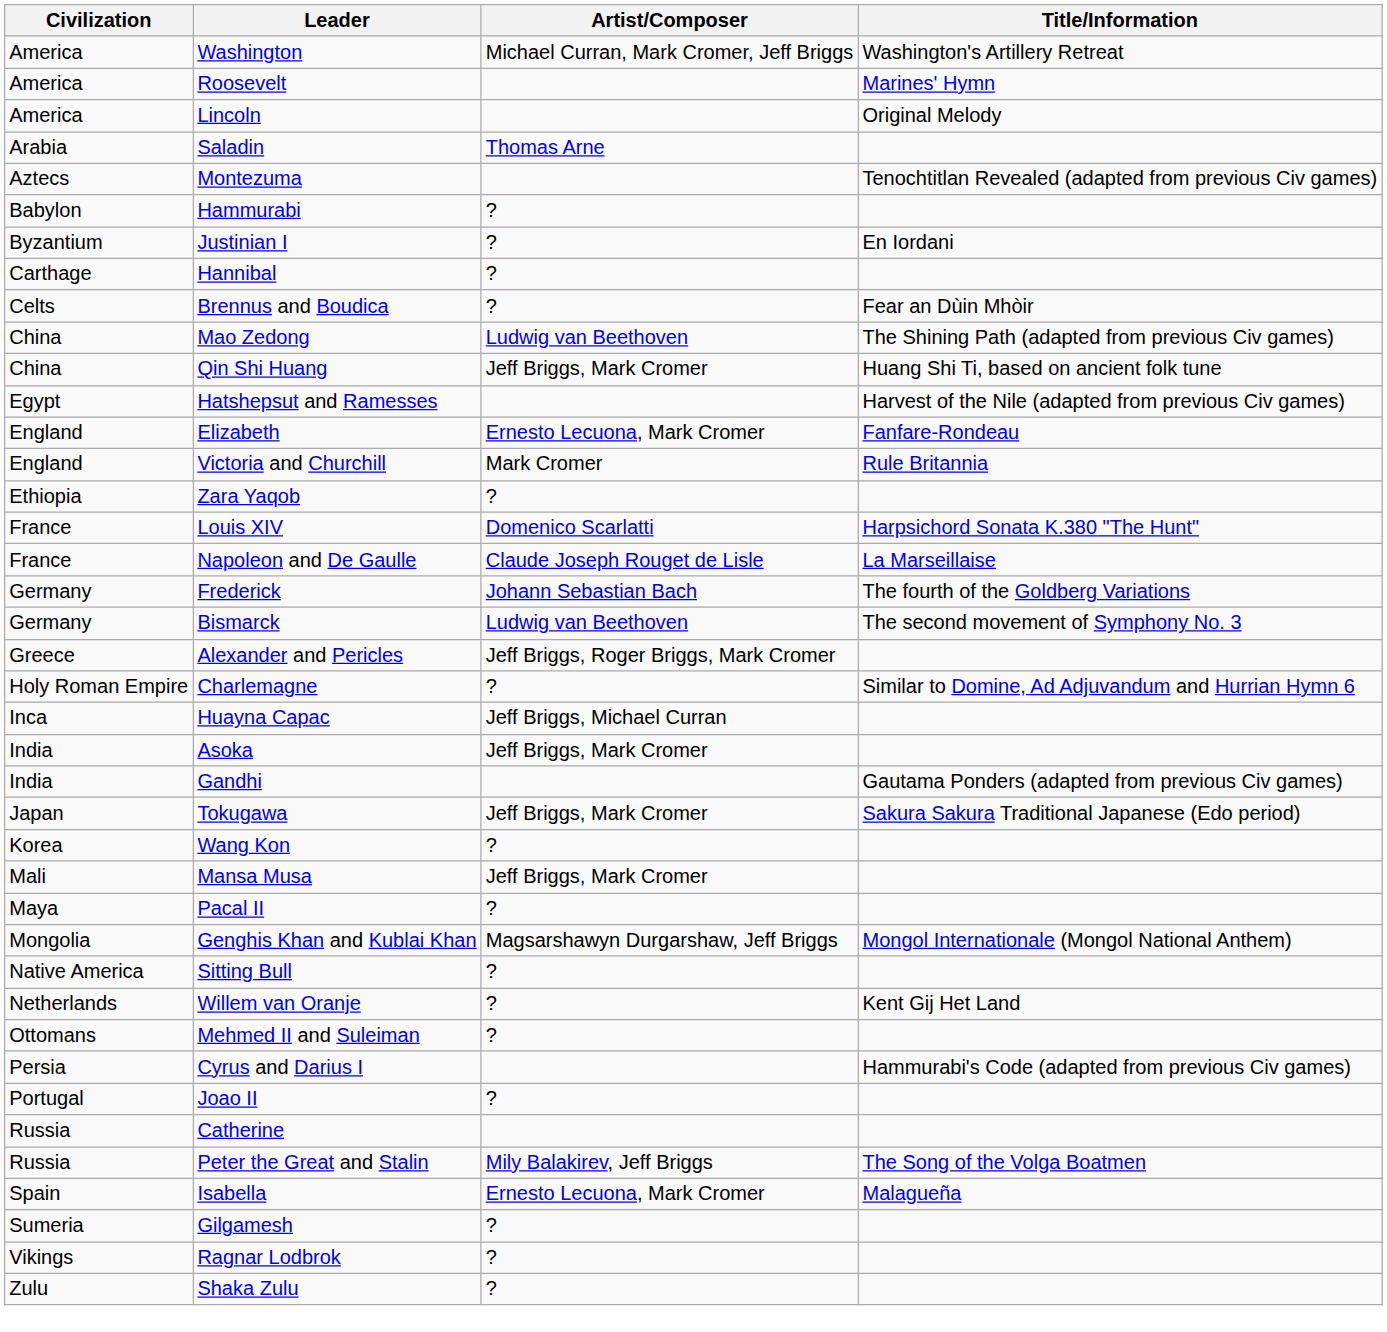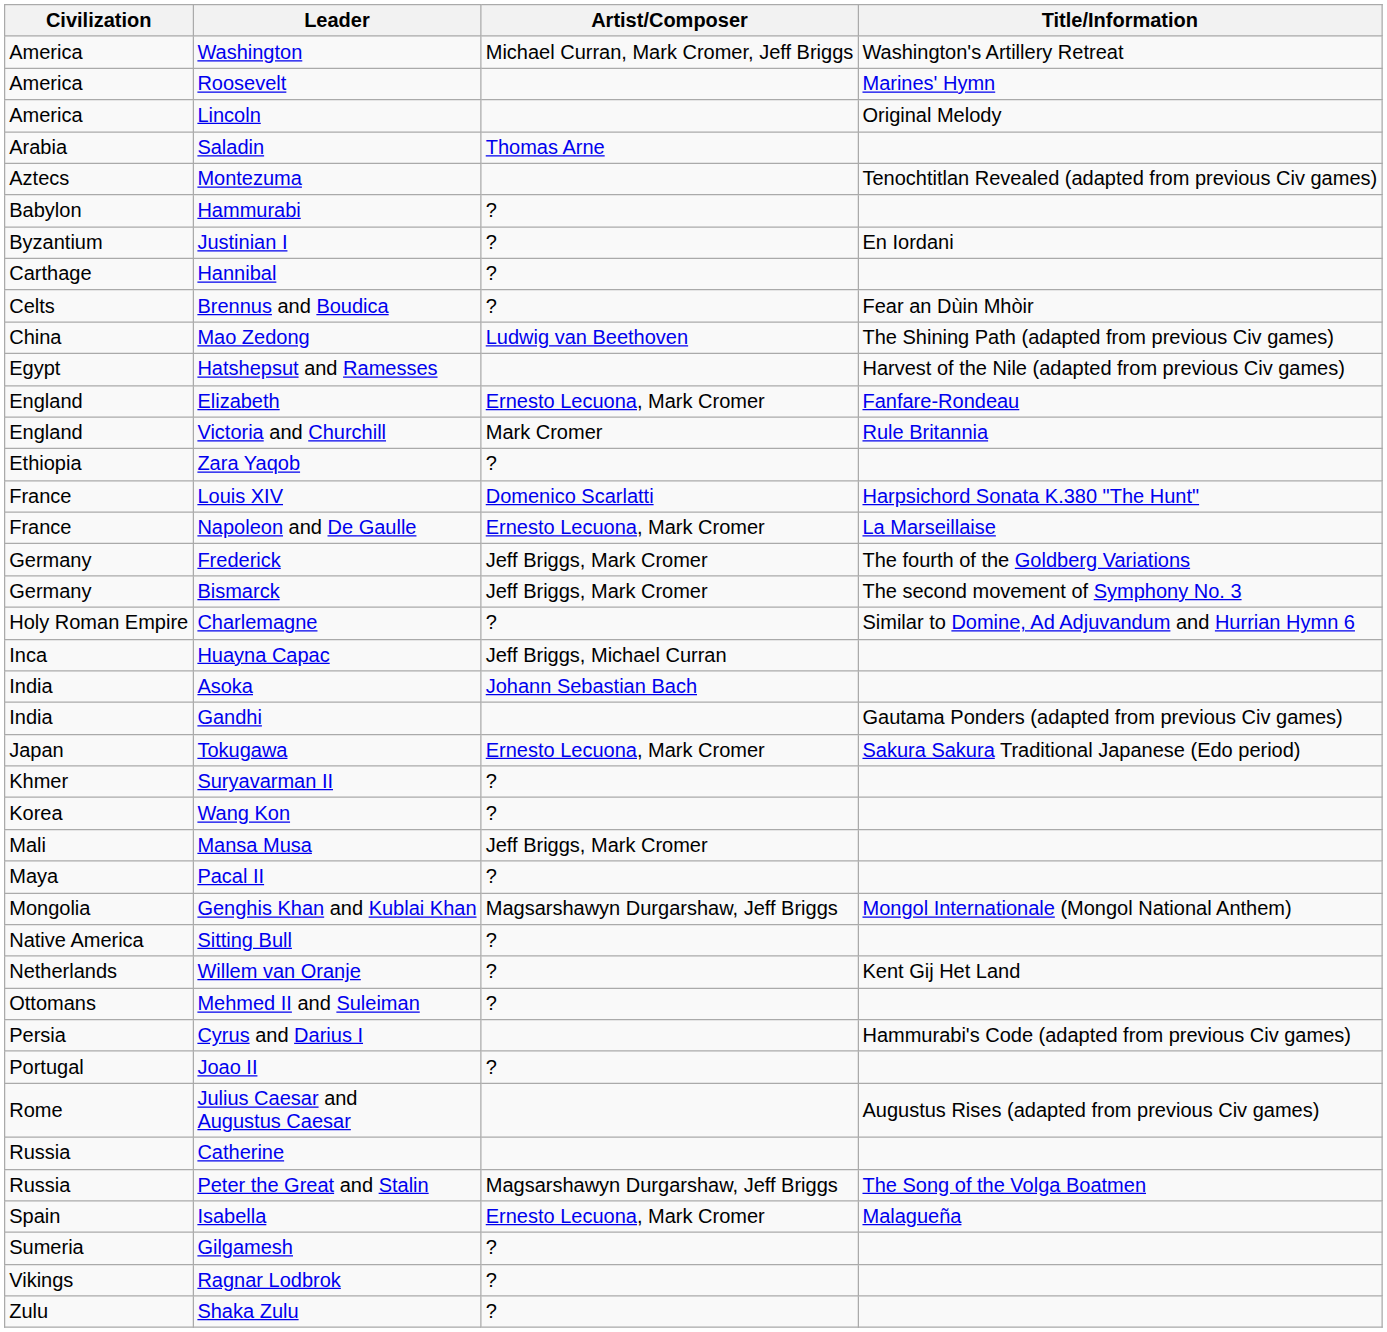 <table class="wikitable sortable">
 <tr>
 <th>Civilization</th>
 <th>Leader</th>
 <th>Artist/Composer</th>
 <th>Title/Information</th>
 </tr>
 <tr>
 <td>America</td>
 <td><a href='#'>Washington</a></td>
 <td>Michael Curran, Mark Cromer, Jeff Briggs</td>
 <td>Washington's Artillery Retreat</td>
 </tr>
 <tr>
 <td>America</td>
 <td><a href='#'>Roosevelt</a></td>
 <td></td>
 <td><a href='#'>Marines' Hymn</a></td>
 </tr>
 <tr>
 <td>America</td>
 <td><a href='#'>Lincoln</a></td>
 <td></td>
 <td>Original Melody</td>
 </tr>
 <tr>
 <td>Arabia</td>
 <td><a href='#'>Saladin</a></td>
 <td><a href='#'>Thomas Arne</a></td>
 <td></td>
 </tr>
 <tr>
 <td>Aztecs</td>
 <td><a href='#'>Montezuma</a></td>
 <td></td>
 <td>Tenochtitlan Revealed (adapted from previous Civ games)</td>
 </tr>
 <tr>
 <td>Babylon</td>
 <td><a href='#'>Hammurabi</a></td>
 <td>?</td>
 <td></td>
 </tr>
 <tr>
 <td>Byzantium</td>
 <td><a href='#'>Justinian I</a></td>
 <td>?</td>
 <td>En Iordani</td>
 </tr>
 <tr>
 <td>Carthage</td>
 <td><a href='#'>Hannibal</a></td>
 <td>?</td>
 <td></td>
 </tr>
 <tr>
 <td>Celts</td>
 <td><a href='#'>Brennus</a> and <a href='#'>Boudica</a></td>
 <td>?</td>
 <td>Fear an Dùin Mhòir</td>
 </tr>
 <tr>
 <td>China</td>
 <td><a href='#'>Mao Zedong</a></td>
 <td><a href='#'>Ludwig van Beethoven</a></td>
 <td>The Shining Path (adapted from previous Civ games)</td>
 </tr>
 <tr>
-<td>China</td>
-<td><a href='#'>Qin Shi Huang</a></td>
-<td>Jeff Briggs, Mark Cromer</td>
-<td>Huang Shi Ti, based on ancient folk tune</td>
-</tr>
-<tr>
 <td>Egypt</td>
 <td><a href='#'>Hatshepsut</a> and <a href='#'>Ramesses</a></td>
 <td></td>
 <td>Harvest of the Nile (adapted from previous Civ games)</td>
 </tr>
 <tr>
 <td>England</td>
 <td><a href='#'>Elizabeth</a></td>
 <td><a href='#'>Ernesto Lecuona</a>, Mark Cromer</td>
 <td><a href='#'>Fanfare-Rondeau</a></td>
 </tr>
 <tr>
 <td>England</td>
 <td><a href='#'>Victoria</a> and <a href='#'>Churchill</a></td>
 <td>Mark Cromer</td>
 <td><a href='#'>Rule Britannia</a></td>
 </tr>
 <tr>
 <td>Ethiopia</td>
 <td><a href='#'>Zara Yaqob</a></td>
 <td>?</td>
 <td></td>
 </tr>
 <tr>
 <td>France</td>
 <td><a href='#'>Louis XIV</a></td>
 <td><a href='#'>Domenico Scarlatti</a></td>
 <td><a href='#'>Harpsichord Sonata K.380 "The Hunt"</a></td>
 </tr>
 <tr>
 <td>France</td>
 <td><a href='#'>Napoleon</a> and <a href='#'>De Gaulle</a></td>
-<td><a href='#'>Claude Joseph Rouget de Lisle</a></td>
+<td><a href='#'>Ernesto Lecuona</a>, Mark Cromer</td>
 <td><a href='#'>La Marseillaise</a></td>
 </tr>
 <tr>
 <td>Germany</td>
 <td><a href='#'>Frederick</a></td>
-<td><a href='#'>Johann Sebastian Bach</a></td>
+<td>Jeff Briggs, Mark Cromer</td>
 <td>The fourth of the <a href='#'>Goldberg Variations</a></td>
 </tr>
 <tr>
 <td>Germany</td>
 <td><a href='#'>Bismarck</a></td>
-<td><a href='#'>Ludwig van Beethoven</a></td>
+<td>Jeff Briggs, Mark Cromer</td>
 <td>The second movement of <a href='#'>Symphony No. 3</a></td>
-</tr>
-<tr>
-<td>Greece</td>
-<td><a href='#'>Alexander</a> and <a href='#'>Pericles</a></td>
-<td>Jeff Briggs, Roger Briggs, Mark Cromer</td>
-<td></td>
 </tr>
 <tr>
 <td>Holy Roman Empire</td>
 <td><a href='#'>Charlemagne</a></td>
 <td>?</td>
 <td>Similar to <a href='#'>Domine, Ad Adjuvandum</a> and <a href='#'>Hurrian Hymn 6</a></td>
 </tr>
 <tr>
 <td>Inca</td>
 <td><a href='#'>Huayna Capac</a></td>
 <td>Jeff Briggs, Michael Curran</td>
 <td></td>
 </tr>
 <tr>
 <td>India</td>
 <td><a href='#'>Asoka</a></td>
-<td>Jeff Briggs, Mark Cromer</td>
+<td><a href='#'>Johann Sebastian Bach</a></td>
 <td></td>
 </tr>
 <tr>
 <td>India</td>
 <td><a href='#'>Gandhi</a></td>
 <td></td>
 <td>Gautama Ponders (adapted from previous Civ games)</td>
 </tr>
 <tr>
 <td>Japan</td>
 <td><a href='#'>Tokugawa</a></td>
-<td>Jeff Briggs, Mark Cromer</td>
+<td><a href='#'>Ernesto Lecuona</a>, Mark Cromer</td>
 <td><a href='#'>Sakura Sakura</a> Traditional Japanese (Edo period)</td>
+</tr>
+<tr>
+<td>Khmer</td>
+<td><a href='#'>Suryavarman II</a></td>
+<td>?</td>
+<td></td>
 </tr>
 <tr>
 <td>Korea</td>
 <td><a href='#'>Wang Kon</a></td>
 <td>?</td>
 <td></td>
 </tr>
 <tr>
 <td>Mali</td>
 <td><a href='#'>Mansa Musa</a></td>
 <td>Jeff Briggs, Mark Cromer</td>
 <td></td>
 </tr>
 <tr>
 <td>Maya</td>
 <td><a href='#'>Pacal II</a></td>
 <td>?</td>
 <td></td>
 </tr>
 <tr>
 <td>Mongolia</td>
 <td><a href='#'>Genghis Khan</a> and <a href='#'>Kublai Khan</a></td>
 <td>Magsarshawyn Durgarshaw, Jeff Briggs</td>
 <td><a href='#'>Mongol Internationale</a> (Mongol National Anthem)</td>
 </tr>
 <tr>
 <td>Native America</td>
 <td><a href='#'>Sitting Bull</a></td>
 <td>?</td>
 <td></td>
 </tr>
 <tr>
 <td>Netherlands</td>
 <td><a href='#'>Willem van Oranje</a></td>
 <td>?</td>
 <td>Kent Gij Het Land</td>
 </tr>
 <tr>
 <td>Ottomans</td>
 <td><a href='#'>Mehmed II</a> and <a href='#'>Suleiman</a></td>
 <td>?</td>
 <td></td>
 </tr>
 <tr>
 <td>Persia</td>
 <td><a href='#'>Cyrus</a> and <a href='#'>Darius I</a></td>
 <td></td>
 <td>Hammurabi's Code (adapted from previous Civ games)</td>
 </tr>
 <tr>
 <td>Portugal</td>
 <td><a href='#'>Joao II</a></td>
 <td>?</td>
 <td></td>
 </tr>
 <tr>
+<td>Rome</td>
+<td><a href='#'>Julius Caesar</a> and<br><a href='#'>Augustus Caesar</a></td>
+<td></td>
+<td>Augustus Rises (adapted from previous Civ games)</td>
+</tr>
+<tr>
 <td>Russia</td>
 <td><a href='#'>Catherine</a></td>
 <td></td>
 <td></td>
 </tr>
 <tr>
 <td>Russia</td>
 <td><a href='#'>Peter the Great</a> and <a href='#'>Stalin</a></td>
-<td><a href='#'>Mily Balakirev</a>, Jeff Briggs</td>
+<td>Magsarshawyn Durgarshaw, Jeff Briggs</td>
 <td><a href='#'>The Song of the Volga Boatmen</a></td>
 </tr>
 <tr>
 <td>Spain</td>
 <td><a href='#'>Isabella</a></td>
 <td><a href='#'>Ernesto Lecuona</a>, Mark Cromer</td>
 <td><a href='#'>Malagueña</a></td>
 </tr>
 <tr>
 <td>Sumeria</td>
 <td><a href='#'>Gilgamesh</a></td>
 <td>?</td>
 <td></td>
 </tr>
 <tr>
 <td>Vikings</td>
 <td><a href='#'>Ragnar Lodbrok</a></td>
 <td>?</td>
 <td></td>
 </tr>
 <tr>
 <td>Zulu</td>
 <td><a href='#'>Shaka Zulu</a></td>
 <td>?</td>
 <td></td>
 </tr>
 </table>
